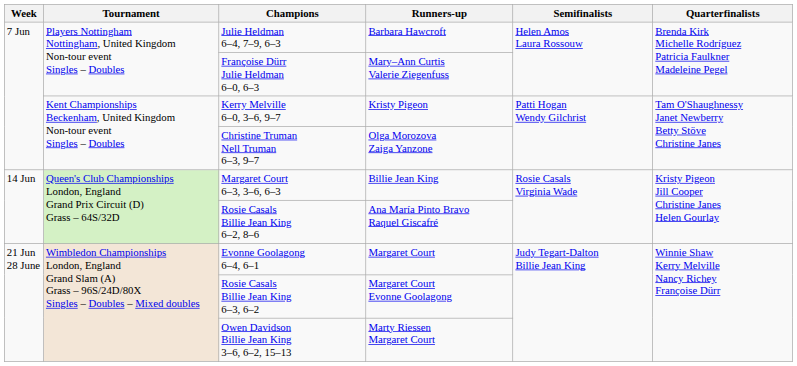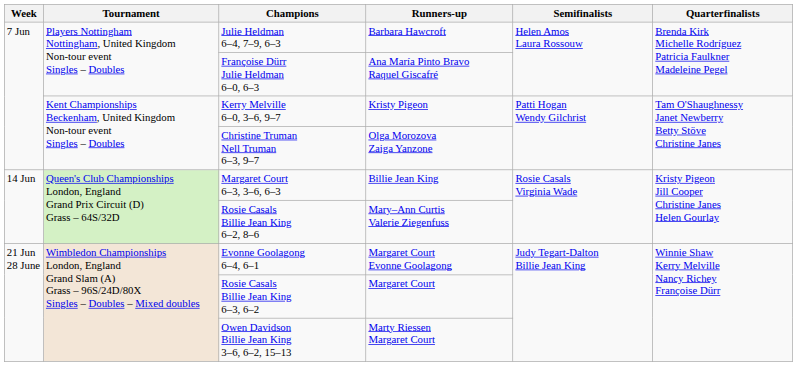 <table class=wikitable style=font-size:95%>
 <tr>
 <th style="width:48px;">Week</th>
 <th style="width:240px;">Tournament</th>
 <th style="width:200px;">Champions</th>
 <th style="width:200px;">Runners-up</th>
 <th style="width:190px;">Semifinalists</th>
 <th style="width:190px;">Quarterfinalists</th>
 </tr>
 <tr valign=top>
 <td rowspan=4>7 Jun</td>
 <td rowspan=2><a href='#'>Players Nottingham</a><br><a href='#'>Nottingham</a>, United Kingdom<br>Non-tour event<br> <a href='#'>Singles</a> – <a href='#'>Doubles</a></td>
 <td> <a href='#'>Julie Heldman</a> <br>6–4, 7–9, 6–3</td>
 <td> <a href='#'>Barbara Hawcroft</a></td>
 <td rowspan=2> <a href='#'>Helen Amos</a><br> <a href='#'>Laura Rossouw</a></td>
 <td rowspan=2> <a href='#'>Brenda Kirk</a><br> <a href='#'>Michelle Rodríguez</a><br> <a href='#'>Patricia Faulkner</a><br> <a href='#'>Madeleine Pegel</a></td>
 </tr>
 <tr valign=top>
 <td> <a href='#'>Françoise Dürr</a><br> <a href='#'>Julie Heldman</a><br> 6–0, 6–3</td>
-<td> <a href='#'>Mary–Ann Curtis</a> <br>  <a href='#'>Valerie Ziegenfuss</a></td>
+<td> <a href='#'>Ana María Pinto Bravo</a><br> <a href='#'>Raquel Giscafré</a></td>
 </tr>
 <tr valign=top>
 <td rowspan=2><a href='#'>Kent Championships</a><br><a href='#'>Beckenham</a>, United Kingdom<br>Non-tour event<br><a href='#'>Singles</a> – <a href='#'>Doubles</a></td>
 <td> <a href='#'>Kerry Melville</a> <br>6–0, 3–6, 9–7</td>
 <td> <a href='#'>Kristy Pigeon</a></td>
 <td rowspan=2> <a href='#'>Patti Hogan</a><br> <a href='#'>Wendy Gilchrist</a></td>
 <td rowspan=2> <a href='#'>Tam O'Shaughnessy</a><br> <a href='#'>Janet Newberry</a><br> <a href='#'>Betty Stöve</a><br> <a href='#'>Christine Janes</a></td>
 </tr>
 <tr valign=top>
 <td> <a href='#'>Christine Truman</a><br> <a href='#'>Nell Truman</a><br> 6–3, 9–7</td>
 <td> <a href='#'>Olga Morozova</a><br> <a href='#'>Zaiga Yanzone</a></td>
 </tr>
 <tr valign=top>
 <td rowspan=2>14 Jun</td>
 <td style="background:#D4F1C5;" rowspan="2"><a href='#'>Queen's Club Championships</a> <br> London, England <br>Grand Prix Circuit (D) <br> Grass – 64S/32D</td>
 <td> <a href='#'>Margaret Court</a><br>6–3, 3–6, 6–3</td>
 <td> <a href='#'>Billie Jean King</a></td>
 <td rowspan=2> <a href='#'>Rosie Casals</a> <br>  <a href='#'>Virginia Wade</a></td>
 <td rowspan=2> <a href='#'>Kristy Pigeon</a> <br>  <a href='#'>Jill Cooper</a> <br>  <a href='#'>Christine Janes</a> <br>  <a href='#'>Helen Gourlay</a></td>
 </tr>
 <tr valign=top>
 <td> <a href='#'>Rosie Casals</a> <br>  <a href='#'>Billie Jean King</a><br>6–2, 8–6</td>
-<td> <a href='#'>Ana María Pinto Bravo</a><br> <a href='#'>Raquel Giscafré</a></td>
+<td> <a href='#'>Mary–Ann Curtis</a> <br>  <a href='#'>Valerie Ziegenfuss</a></td>
 </tr>
 <tr valign=top>
 <td rowspan=3>21 Jun<br>28 June</td>
 <td bgcolor=#F3E6D7 rowspan=3><a href='#'>Wimbledon Championships</a><br> London, England<br>Grand Slam (A)<br>Grass – 96S/24D/80X<br><a href='#'>Singles</a> – <a href='#'>Doubles</a> – <a href='#'>Mixed doubles</a></td>
 <td> <a href='#'>Evonne Goolagong</a><br> 6–4, 6–1</td>
-<td> <a href='#'>Margaret Court</a></td>
+<td> <a href='#'>Margaret Court</a> <br>  <a href='#'>Evonne Goolagong</a></td>
 <td rowspan=3> <a href='#'>Judy Tegart-Dalton</a><br> <a href='#'>Billie Jean King</a></td>
 <td rowspan=3> <a href='#'>Winnie Shaw</a><br> <a href='#'>Kerry Melville</a><br> <a href='#'>Nancy Richey</a><br> <a href='#'>Françoise Dürr</a></td>
 </tr>
 <tr valign=top>
 <td> <a href='#'>Rosie Casals</a> <br>  <a href='#'>Billie Jean King</a><br> 6–3, 6–2</td>
-<td> <a href='#'>Margaret Court</a> <br>  <a href='#'>Evonne Goolagong</a></td>
+<td> <a href='#'>Margaret Court</a></td>
 </tr>
 <tr valign=top>
 <td> <a href='#'>Owen Davidson</a> <br>  <a href='#'>Billie Jean King</a><br> 3–6, 6–2, 15–13</td>
 <td> <a href='#'>Marty Riessen</a> <br>  <a href='#'>Margaret Court</a></td>
 </tr>
 </table>
